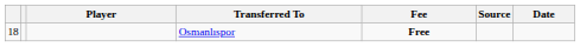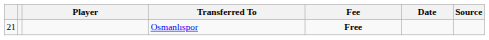 <table class="wikitable plainrowheaders sortable" style="font-size:95%">
 <tr>
 <th></th>
 <th></th>
 <th scope="col" style="width:200px;"><strong>Player</strong></th>
 <th scope="col" style="width:250px;"><strong>Transferred To</strong></th>
 <th scope="col" style="width:150px;"><strong>Fee</strong></th>
+<th scope="col" style="width:78px;"><strong>Date</strong></th>
 <th><strong>Source</strong></th>
-<th scope="col" style="width:78px;"><strong>Date</strong></th>
 </tr>
 <tr>
-<td align=center>18</td>
+<td align=center>21</td>
 <td align=center></td>
 <td></td>
 <td> <a href='#'>Osmanlıspor</a></td>
 <td align=center><strong>Free</strong></td>
 <td align=center></td>
 <td align=center></td>
 </tr>
 </table>
